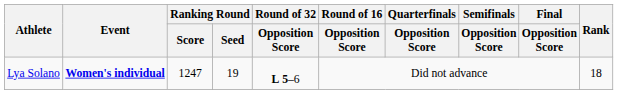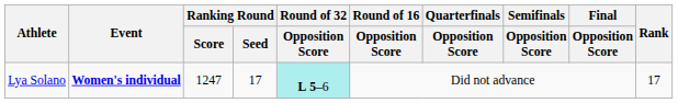 <table class="wikitable" style="font-size:90%">
 <tr>
 <th rowspan="2">Athlete</th>
 <th rowspan="2">Event</th>
 <th colspan="2">Ranking Round</th>
 <th>Round of 32</th>
 <th>Round of 16</th>
 <th>Quarterfinals</th>
 <th>Semifinals</th>
 <th>Final</th>
 <th rowspan="2">Rank</th>
 </tr>
 <tr>
 <th>Score</th>
 <th>Seed</th>
 <th>Opposition<br>Score</th>
 <th>Opposition<br>Score</th>
 <th>Opposition<br>Score</th>
 <th>Opposition<br>Score</th>
 <th>Opposition<br>Score</th>
 </tr>
 <tr>
 <td><a href='#'>Lya Solano</a></td>
 <td><strong><a href='#'>Women's individual</a></strong></td>
 <td align=center>1247</td>
-<td align=center>19</td>
-<td align=center><br> <strong>L</strong> <strong>5</strong>–6</td>
+<td align=center>17</td>
+<td align=center style="background: paleturquoise;"><br> <strong>L</strong> <strong>5</strong>–6</td>
 <td align=center colspan=4>Did not advance</td>
-<td align=center>18</td>
+<td align=center>17</td>
 </tr>
 </table>
